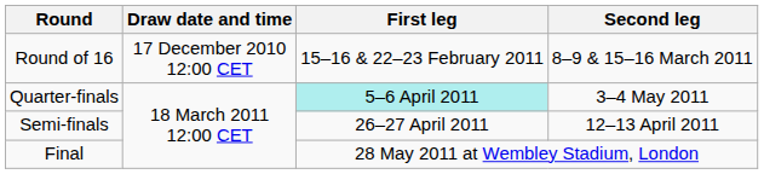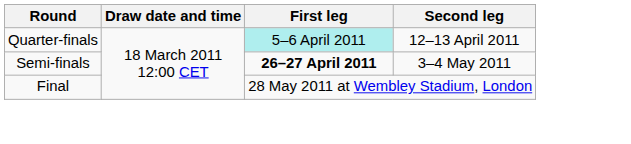 <table class="wikitable" style="text-align:center">
 <tr>
 <th>Round</th>
 <th>Draw date and time</th>
 <th>First leg</th>
 <th>Second leg</th>
 </tr>
 <tr>
-<td>Round of 16</td>
-<td>17 December 2010<br>12:00 <a href='#'>CET</a></td>
-<td>15–16 & 22–23 February 2011</td>
-<td>8–9 & 15–16 March 2011</td>
-</tr>
-<tr>
 <td>Quarter-finals</td>
 <td rowspan=3>18 March 2011<br>12:00 <a href='#'>CET</a></td>
 <td style="background: paleturquoise;">5–6 April 2011</td>
-<td>3–4 May 2011</td>
+<td>12–13 April 2011</td>
 </tr>
 <tr>
 <td>Semi-finals</td>
-<td>26–27 April 2011</td>
-<td>12–13 April 2011</td>
+<td><strong>26–27 April 2011</strong></td>
+<td>3–4 May 2011</td>
 </tr>
 <tr>
 <td>Final</td>
 <td colspan="2">28 May 2011 at <a href='#'>Wembley Stadium</a>, <a href='#'>London</a></td>
 </tr>
 </table>
